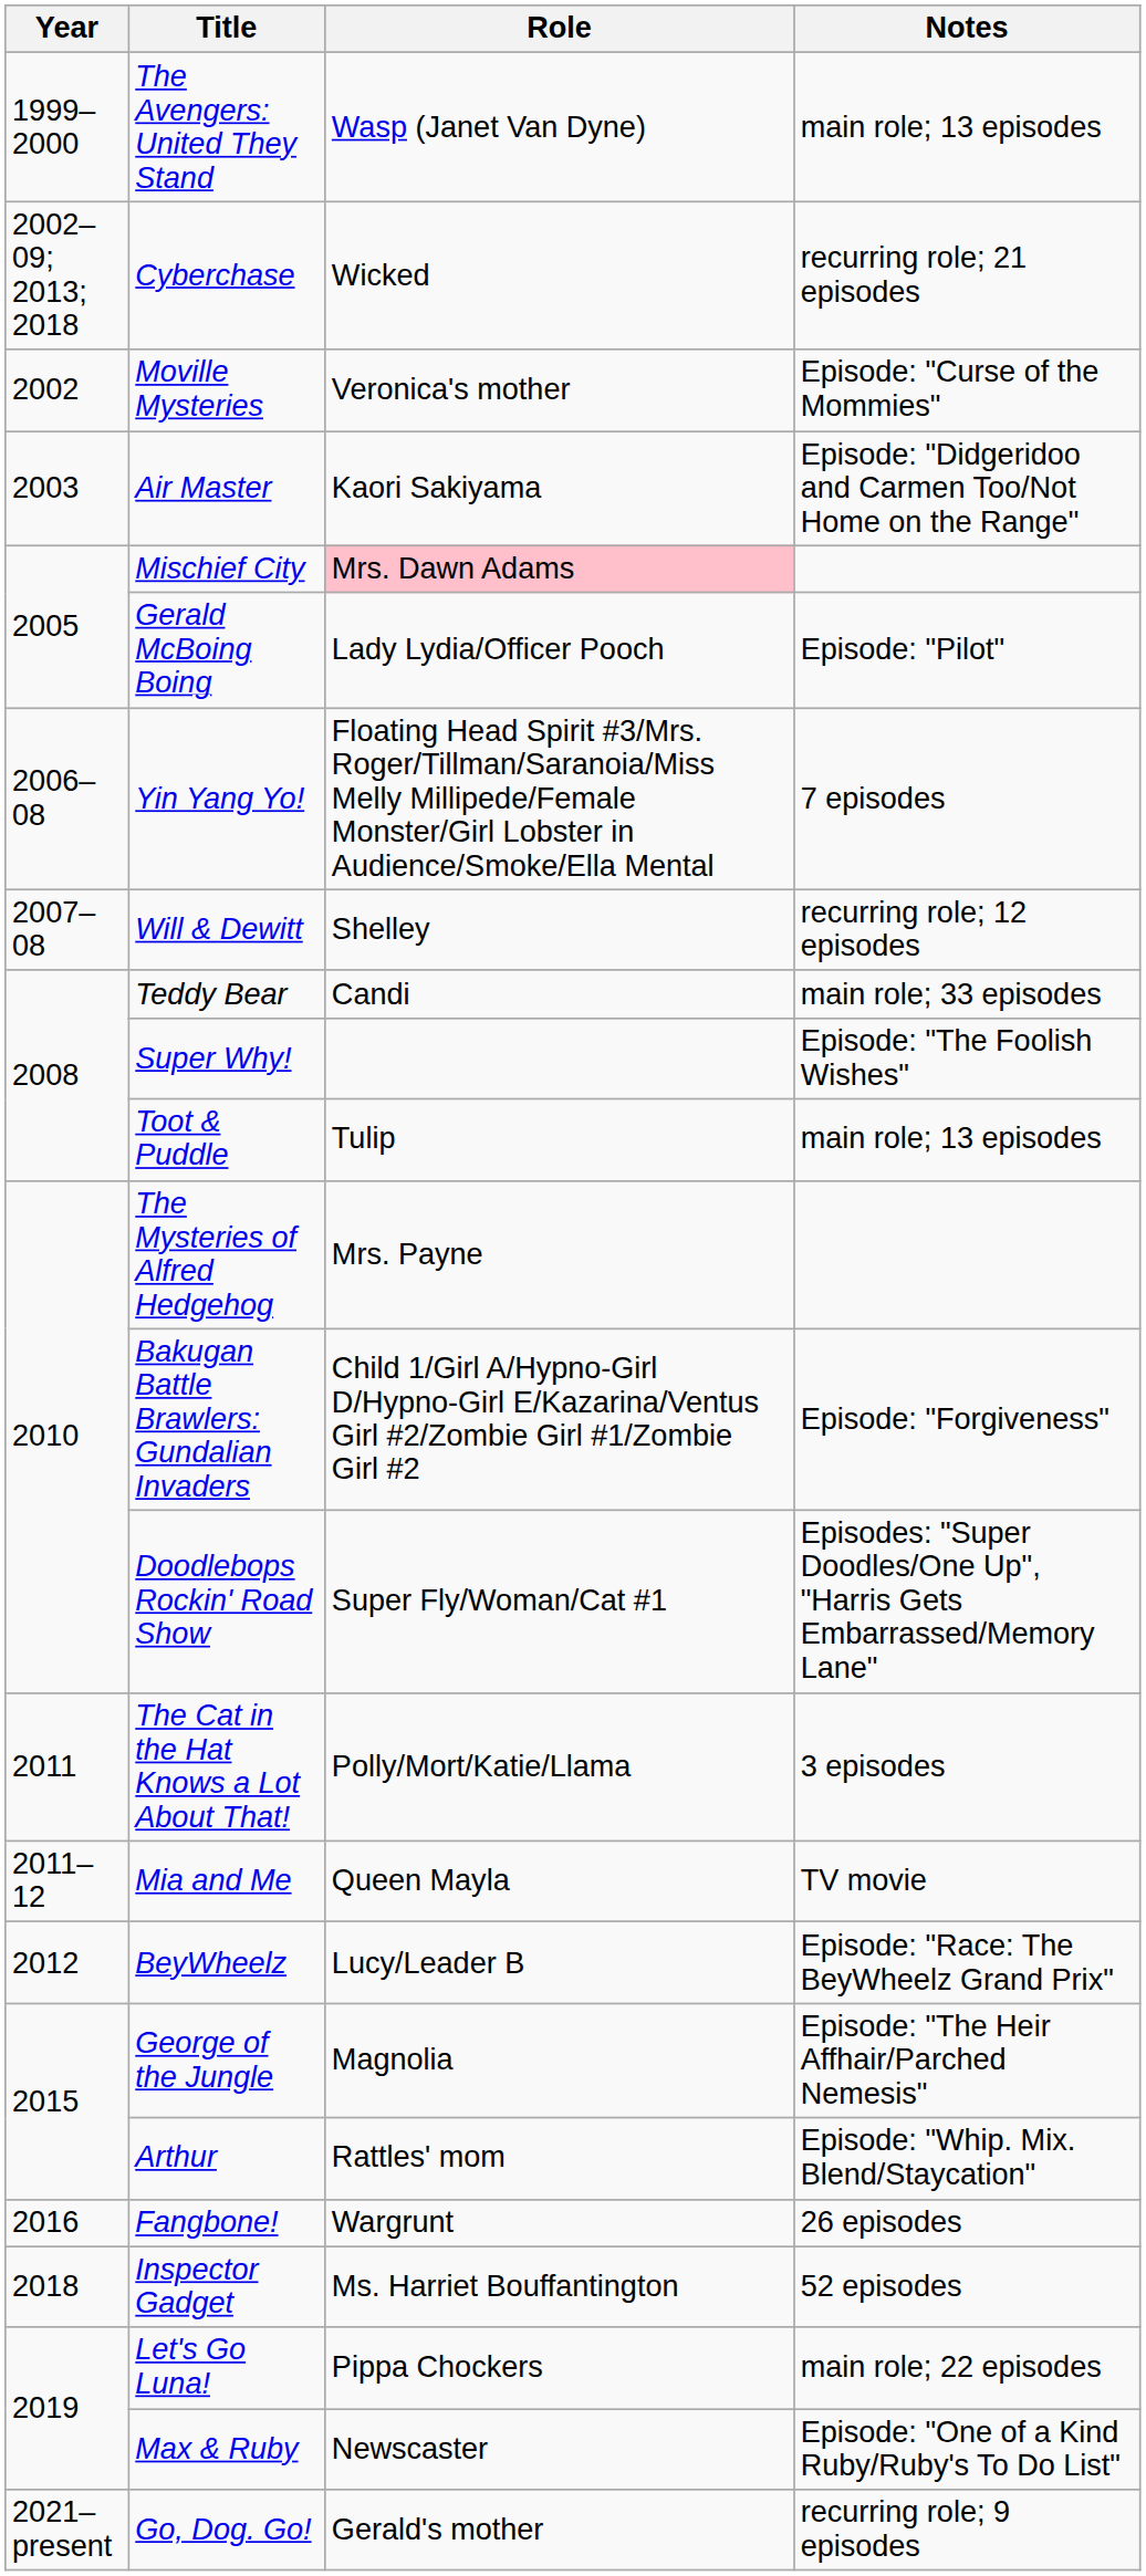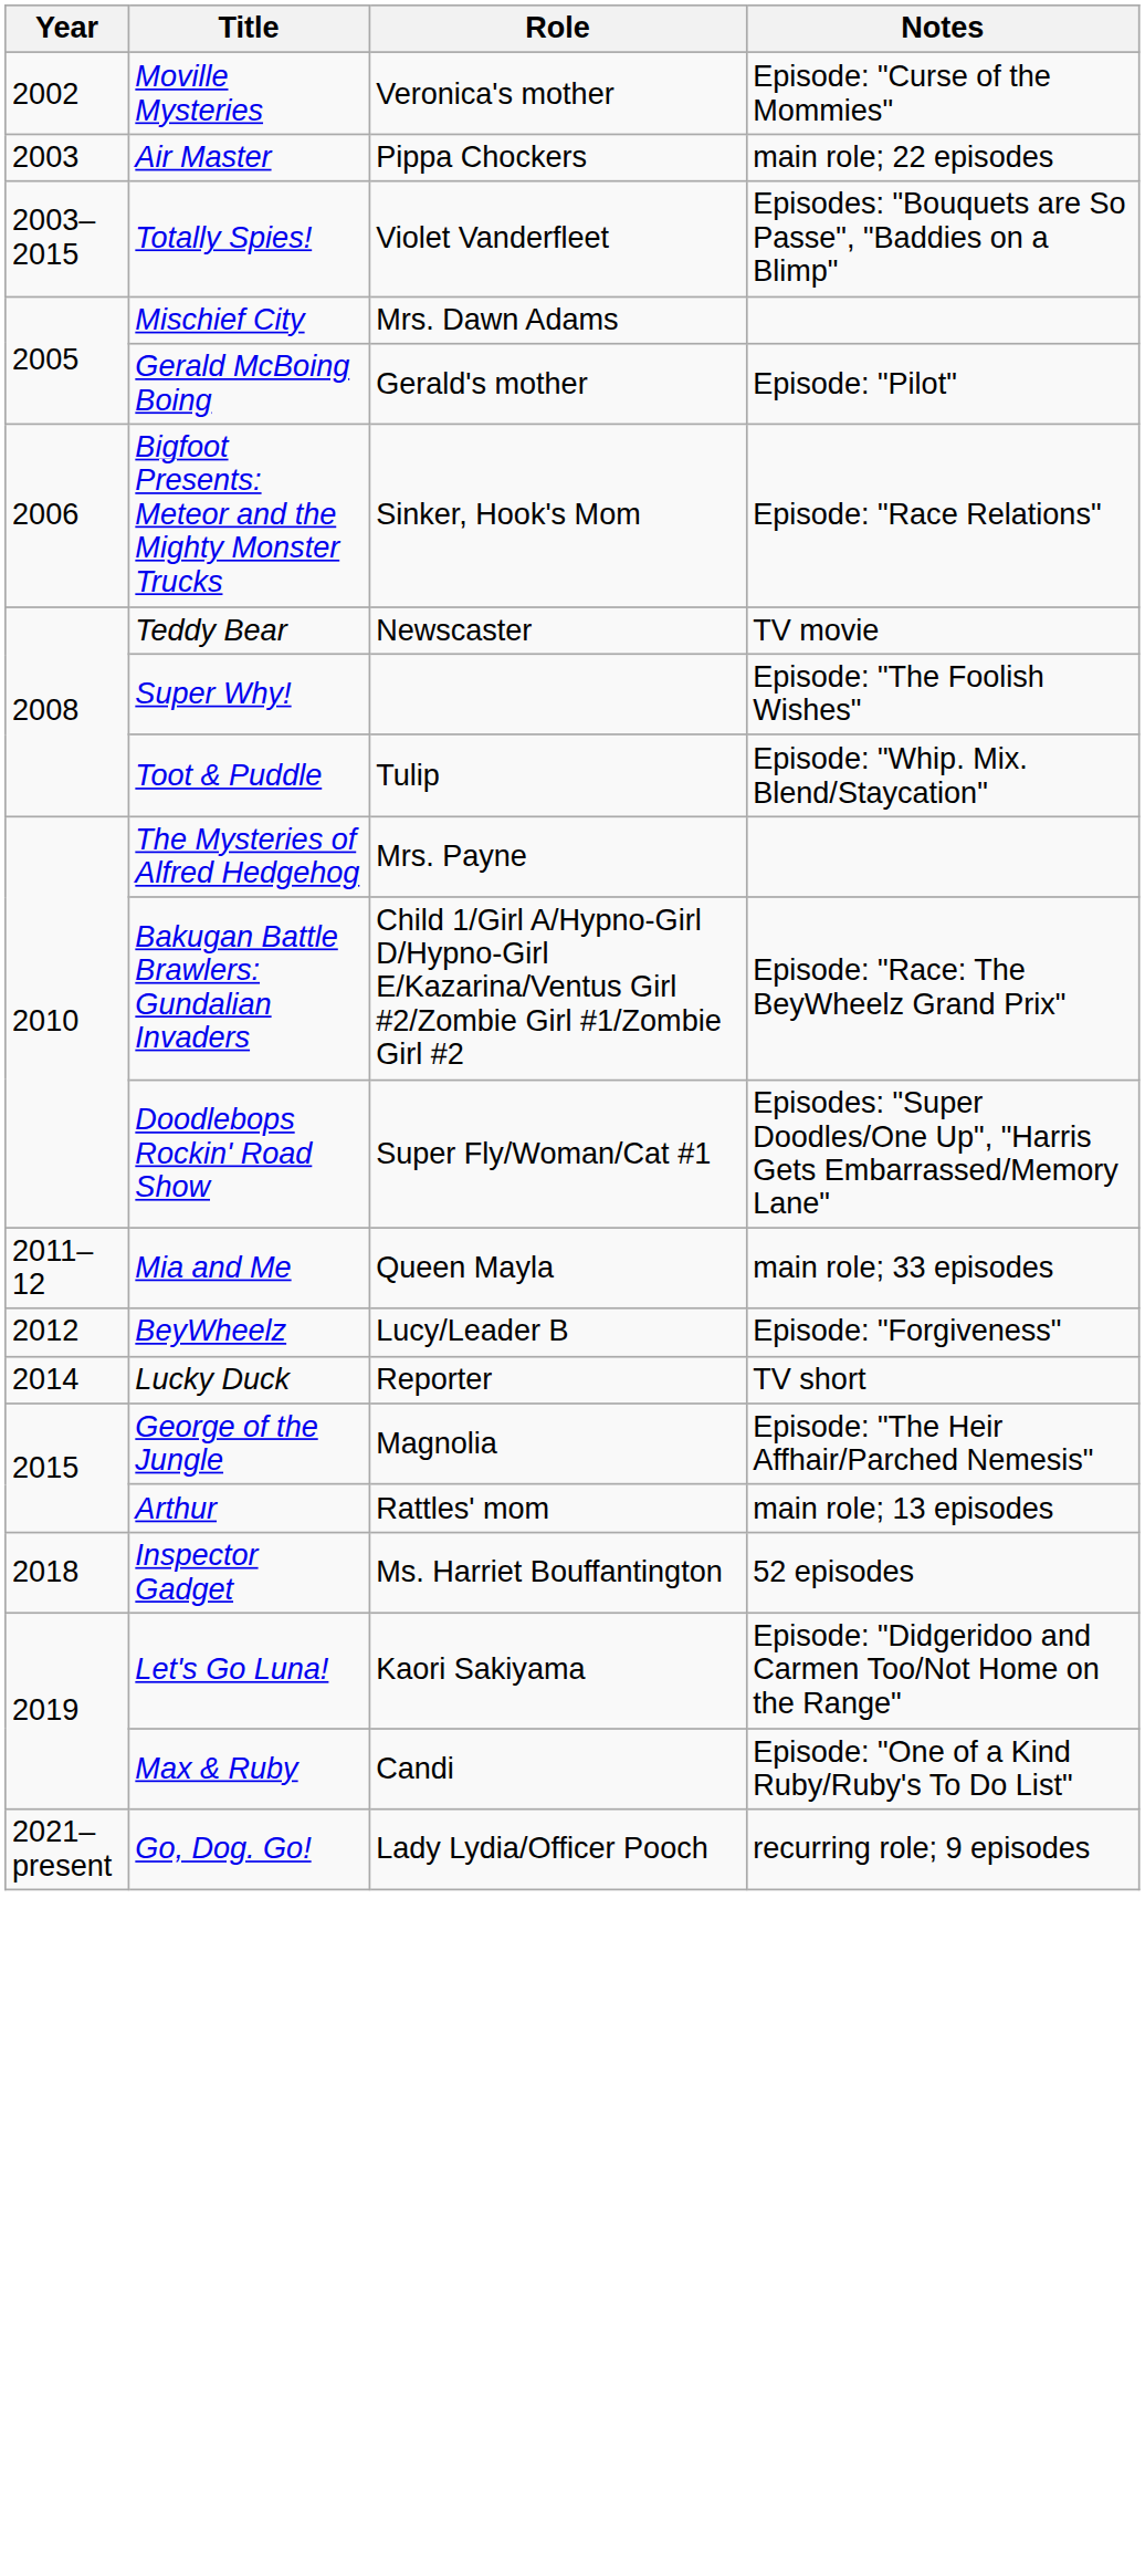 <table class="wikitable sortable">
 <tr>
 <th>Year</th>
 <th>Title</th>
 <th>Role</th>
 <th class="unsortable">Notes</th>
-</tr>
-<tr>
-<td>1999–2000</td>
-<td data-sort-value="Avengers: United They Stand, The"><em><a href='#'>The Avengers: United They Stand</a></em></td>
-<td><a href='#'>Wasp</a> (Janet Van Dyne)</td>
-<td>main role; 13 episodes</td>
-</tr>
-<tr>
-<td>2002–09; 2013; 2018</td>
-<td><em><a href='#'>Cyberchase</a></em></td>
-<td>Wicked</td>
-<td>recurring role; 21 episodes</td>
 </tr>
 <tr>
 <td>2002</td>
 <td><em><a href='#'>Moville Mysteries</a></em></td>
 <td>Veronica's mother</td>
 <td>Episode: "Curse of the Mommies"</td>
 </tr>
 <tr>
 <td>2003</td>
 <td><em><a href='#'>Air Master</a></em></td>
-<td>Kaori Sakiyama</td>
-<td>Episode: "Didgeridoo and Carmen Too/Not Home on the Range"</td>
+<td>Pippa Chockers</td>
+<td>main role; 22 episodes</td>
+</tr>
+<tr>
+<td>2003–2015</td>
+<td><em><a href='#'>Totally Spies!</a></em></td>
+<td>Violet Vanderfleet</td>
+<td>Episodes: "Bouquets are So Passe", "Baddies on a Blimp"</td>
 </tr>
 <tr>
 <td rowspan="2">2005</td>
 <td><em><a href='#'>Mischief City</a></em></td>
-<td style="background: pink;">Mrs. Dawn Adams</td>
+<td>Mrs. Dawn Adams</td>
 <td></td>
 </tr>
 <tr>
 <td><em><a href='#'>Gerald McBoing Boing</a></em></td>
-<td>Lady Lydia/Officer Pooch</td>
+<td>Gerald's mother</td>
 <td>Episode: "Pilot"</td>
 </tr>
 <tr>
-<td>2006–08</td>
-<td><em><a href='#'>Yin Yang Yo!</a></em></td>
-<td>Floating Head Spirit #3/Mrs. Roger/Tillman/Saranoia/Miss Melly Millipede/Female Monster/Girl Lobster in Audience/Smoke/Ella Mental</td>
-<td>7 episodes</td>
-</tr>
-<tr>
-<td>2007–08</td>
-<td><em><a href='#'>Will & Dewitt</a></em></td>
-<td>Shelley</td>
-<td>recurring role; 12 episodes</td>
+<td>2006</td>
+<td><em><a href='#'>Bigfoot Presents: Meteor and the Mighty Monster Trucks</a></em></td>
+<td>Sinker, Hook's Mom</td>
+<td>Episode: "Race Relations"</td>
 </tr>
 <tr>
 <td rowspan="3">2008</td>
 <td><em>Teddy Bear</em></td>
-<td>Candi</td>
-<td>main role; 33 episodes</td>
+<td>Newscaster</td>
+<td>TV movie</td>
 </tr>
 <tr>
 <td><em><a href='#'>Super Why!</a></em></td>
 <td></td>
 <td>Episode: "The Foolish Wishes"</td>
 </tr>
 <tr>
 <td><em><a href='#'>Toot & Puddle</a></em></td>
 <td>Tulip</td>
-<td>main role; 13 episodes</td>
+<td>Episode: "Whip. Mix. Blend/Staycation"</td>
 </tr>
 <tr>
 <td rowspan="3">2010</td>
 <td data-sort-value="Mysteries of Alfred Hedgehog, The"><em><a href='#'>The Mysteries of Alfred Hedgehog</a></em></td>
 <td>Mrs. Payne</td>
 <td></td>
 </tr>
 <tr>
 <td><em><a href='#'>Bakugan Battle Brawlers: Gundalian Invaders</a></em></td>
 <td>Child 1/Girl A/Hypno-Girl D/Hypno-Girl E/Kazarina/Ventus Girl #2/Zombie Girl #1/Zombie Girl #2</td>
-<td>Episode: "Forgiveness"</td>
+<td>Episode: "Race: The BeyWheelz Grand Prix"</td>
 </tr>
 <tr>
 <td><em><a href='#'>Doodlebops Rockin' Road Show</a></em></td>
 <td>Super Fly/Woman/Cat #1</td>
 <td>Episodes: "Super Doodles/One Up", "Harris Gets Embarrassed/Memory Lane"</td>
 </tr>
 <tr>
-<td>2011</td>
-<td data-sort-value="Cat in the Hat Knows a Lot About That!, The"><em><a href='#'>The Cat in the Hat Knows a Lot About That!</a></em></td>
-<td>Polly/Mort/Katie/Llama</td>
-<td>3 episodes</td>
-</tr>
-<tr>
 <td>2011–12</td>
 <td><em><a href='#'>Mia and Me</a></em></td>
 <td>Queen Mayla</td>
-<td>TV movie</td>
+<td>main role; 33 episodes</td>
 </tr>
 <tr>
 <td>2012</td>
 <td><em><a href='#'>BeyWheelz</a></em></td>
 <td>Lucy/Leader B</td>
-<td>Episode: "Race: The BeyWheelz Grand Prix"</td>
+<td>Episode: "Forgiveness"</td>
+</tr>
+<tr>
+<td>2014</td>
+<td><em>Lucky Duck</em></td>
+<td>Reporter</td>
+<td>TV short</td>
 </tr>
 <tr>
 <td rowspan="2">2015</td>
 <td><em><a href='#'>George of the Jungle</a></em></td>
 <td>Magnolia</td>
 <td>Episode: "The Heir Affhair/Parched Nemesis"</td>
 </tr>
 <tr>
 <td><em><a href='#'>Arthur</a></em></td>
 <td>Rattles' mom</td>
-<td>Episode: "Whip. Mix. Blend/Staycation"</td>
-</tr>
-<tr>
-<td>2016</td>
-<td><em><a href='#'>Fangbone!</a></em></td>
-<td>Wargrunt</td>
-<td>26 episodes</td>
+<td>main role; 13 episodes</td>
 </tr>
 <tr>
 <td>2018</td>
 <td><em><a href='#'>Inspector Gadget</a></em></td>
 <td>Ms. Harriet Bouffantington</td>
 <td>52 episodes</td>
 </tr>
 <tr>
 <td rowspan="2">2019</td>
 <td><em><a href='#'>Let's Go Luna!</a></em></td>
-<td>Pippa Chockers</td>
-<td>main role; 22 episodes</td>
+<td>Kaori Sakiyama</td>
+<td>Episode: "Didgeridoo and Carmen Too/Not Home on the Range"</td>
 </tr>
 <tr>
 <td><em><a href='#'>Max & Ruby</a></em></td>
-<td>Newscaster</td>
+<td>Candi</td>
 <td>Episode: "One of a Kind Ruby/Ruby's To Do List"</td>
 </tr>
 <tr>
 <td>2021–present</td>
 <td><em><a href='#'>Go, Dog. Go!</a></em></td>
-<td>Gerald's mother</td>
+<td>Lady Lydia/Officer Pooch</td>
 <td>recurring role; 9 episodes</td>
 </tr>
 </table>
